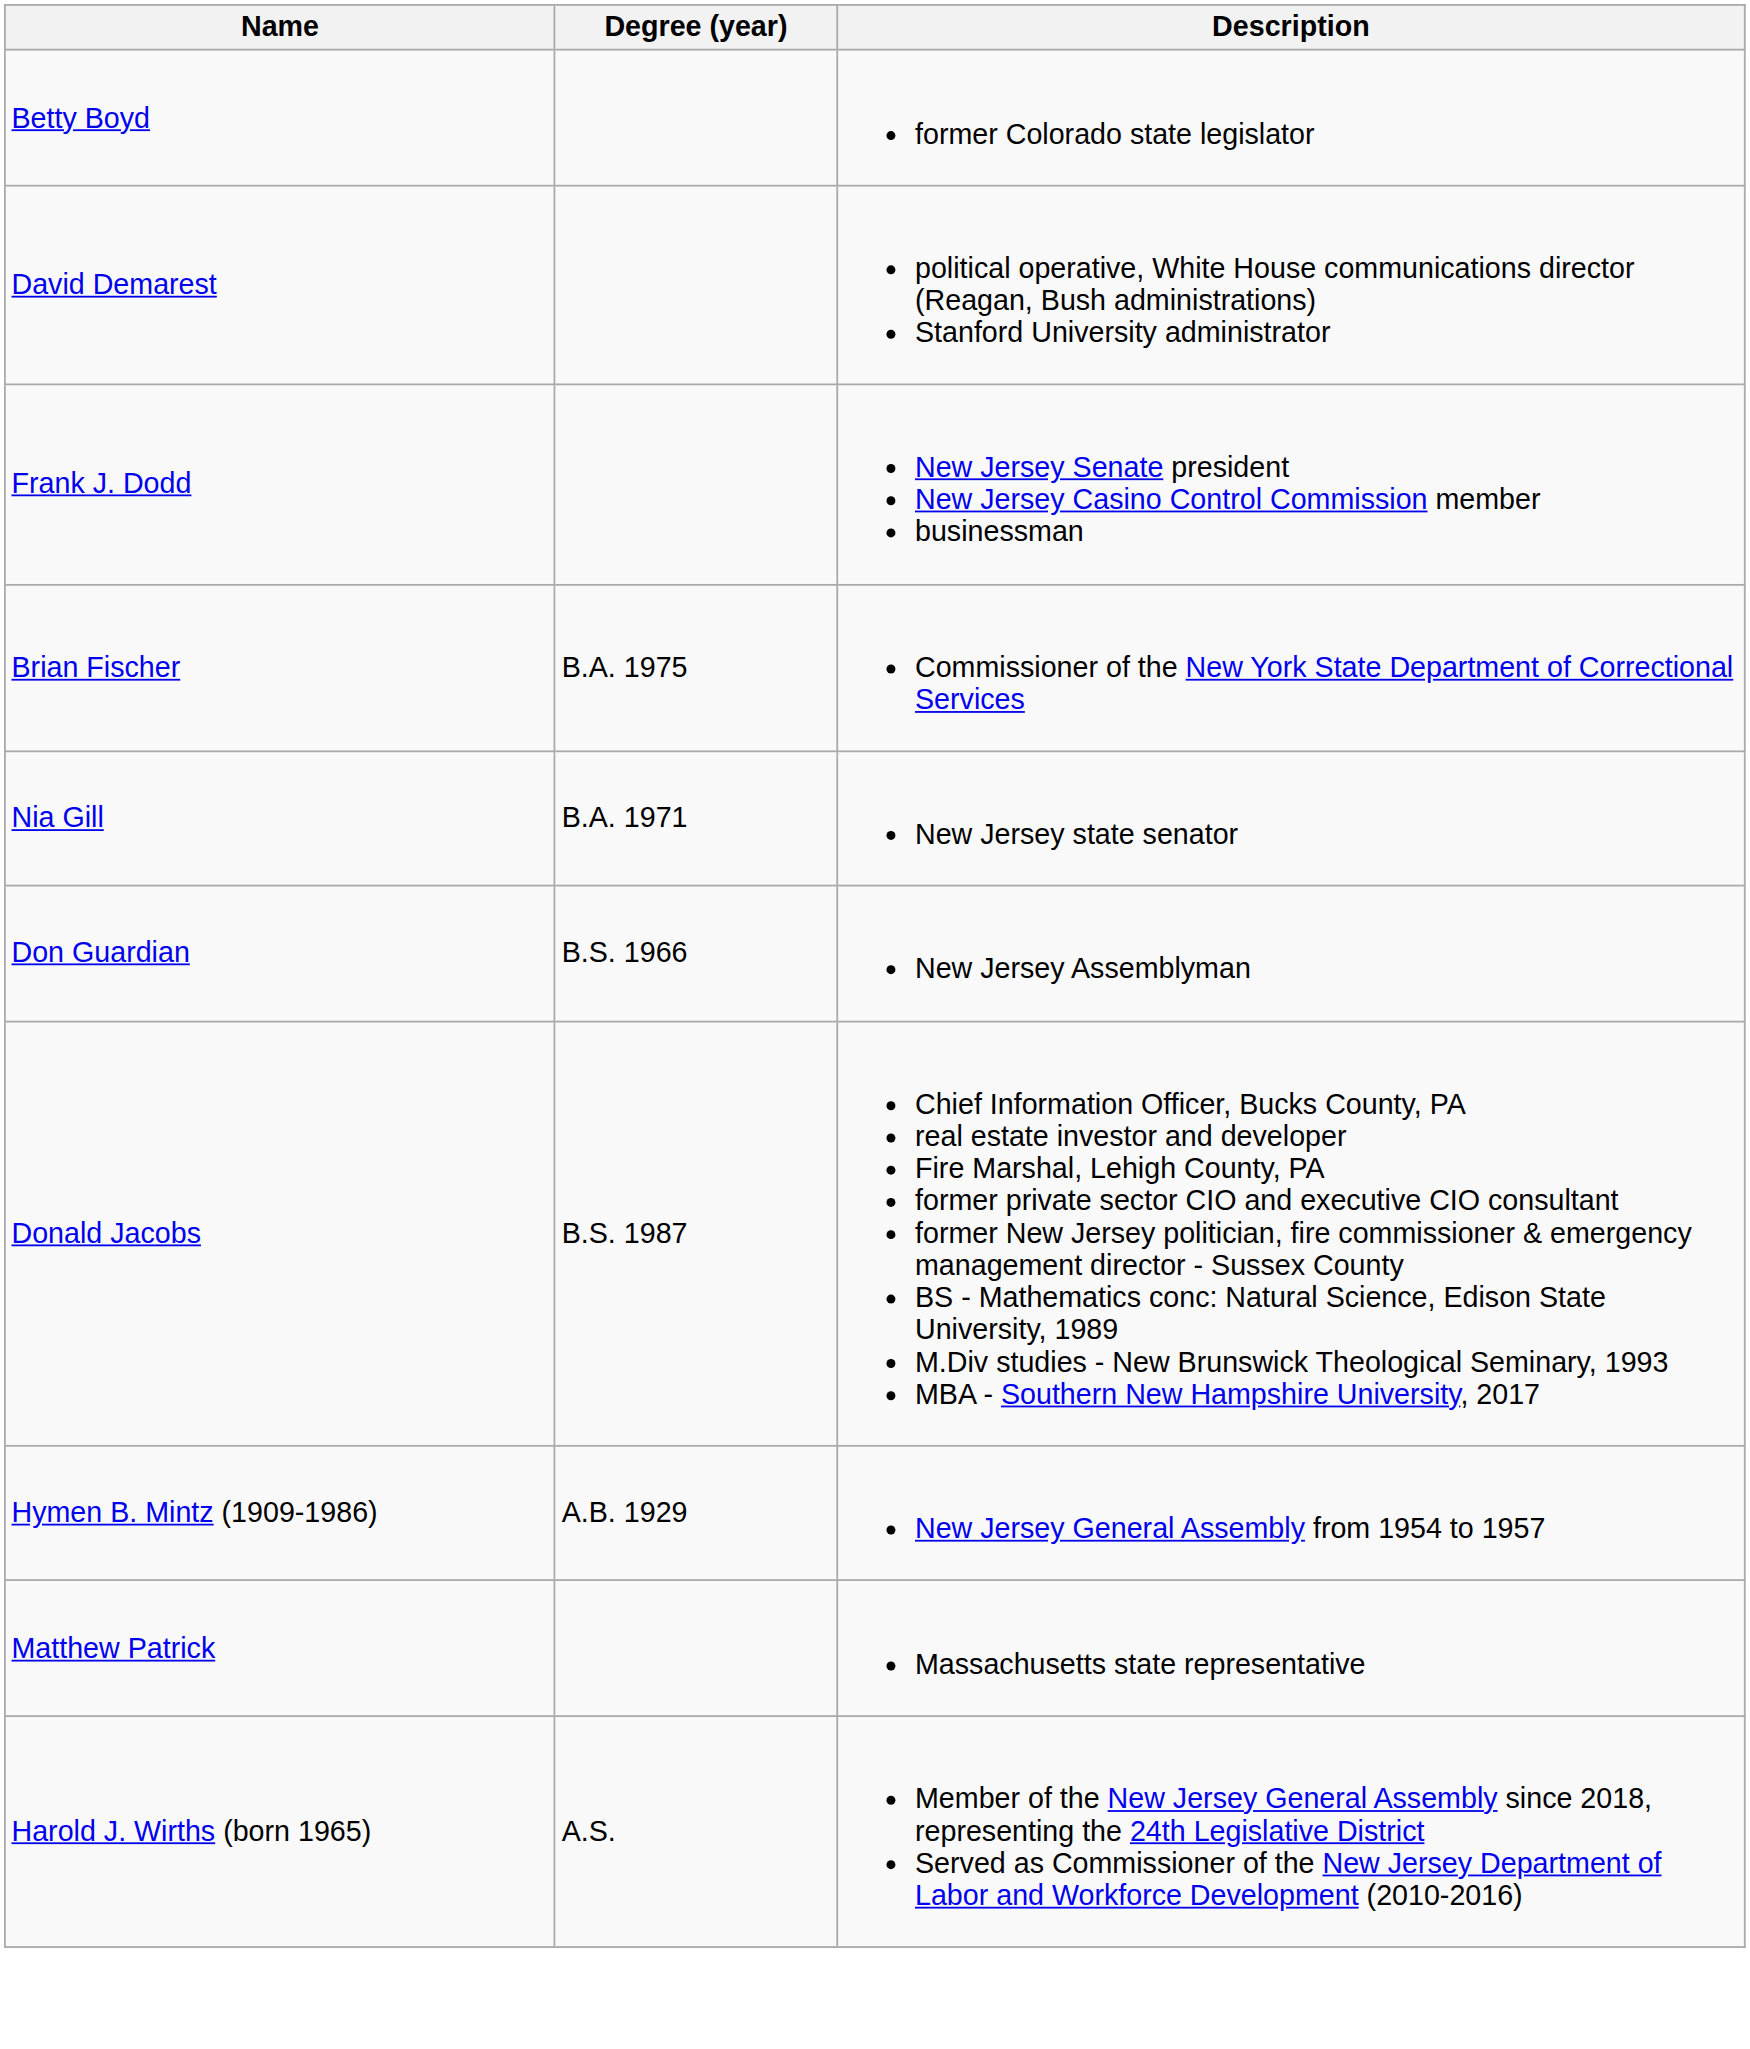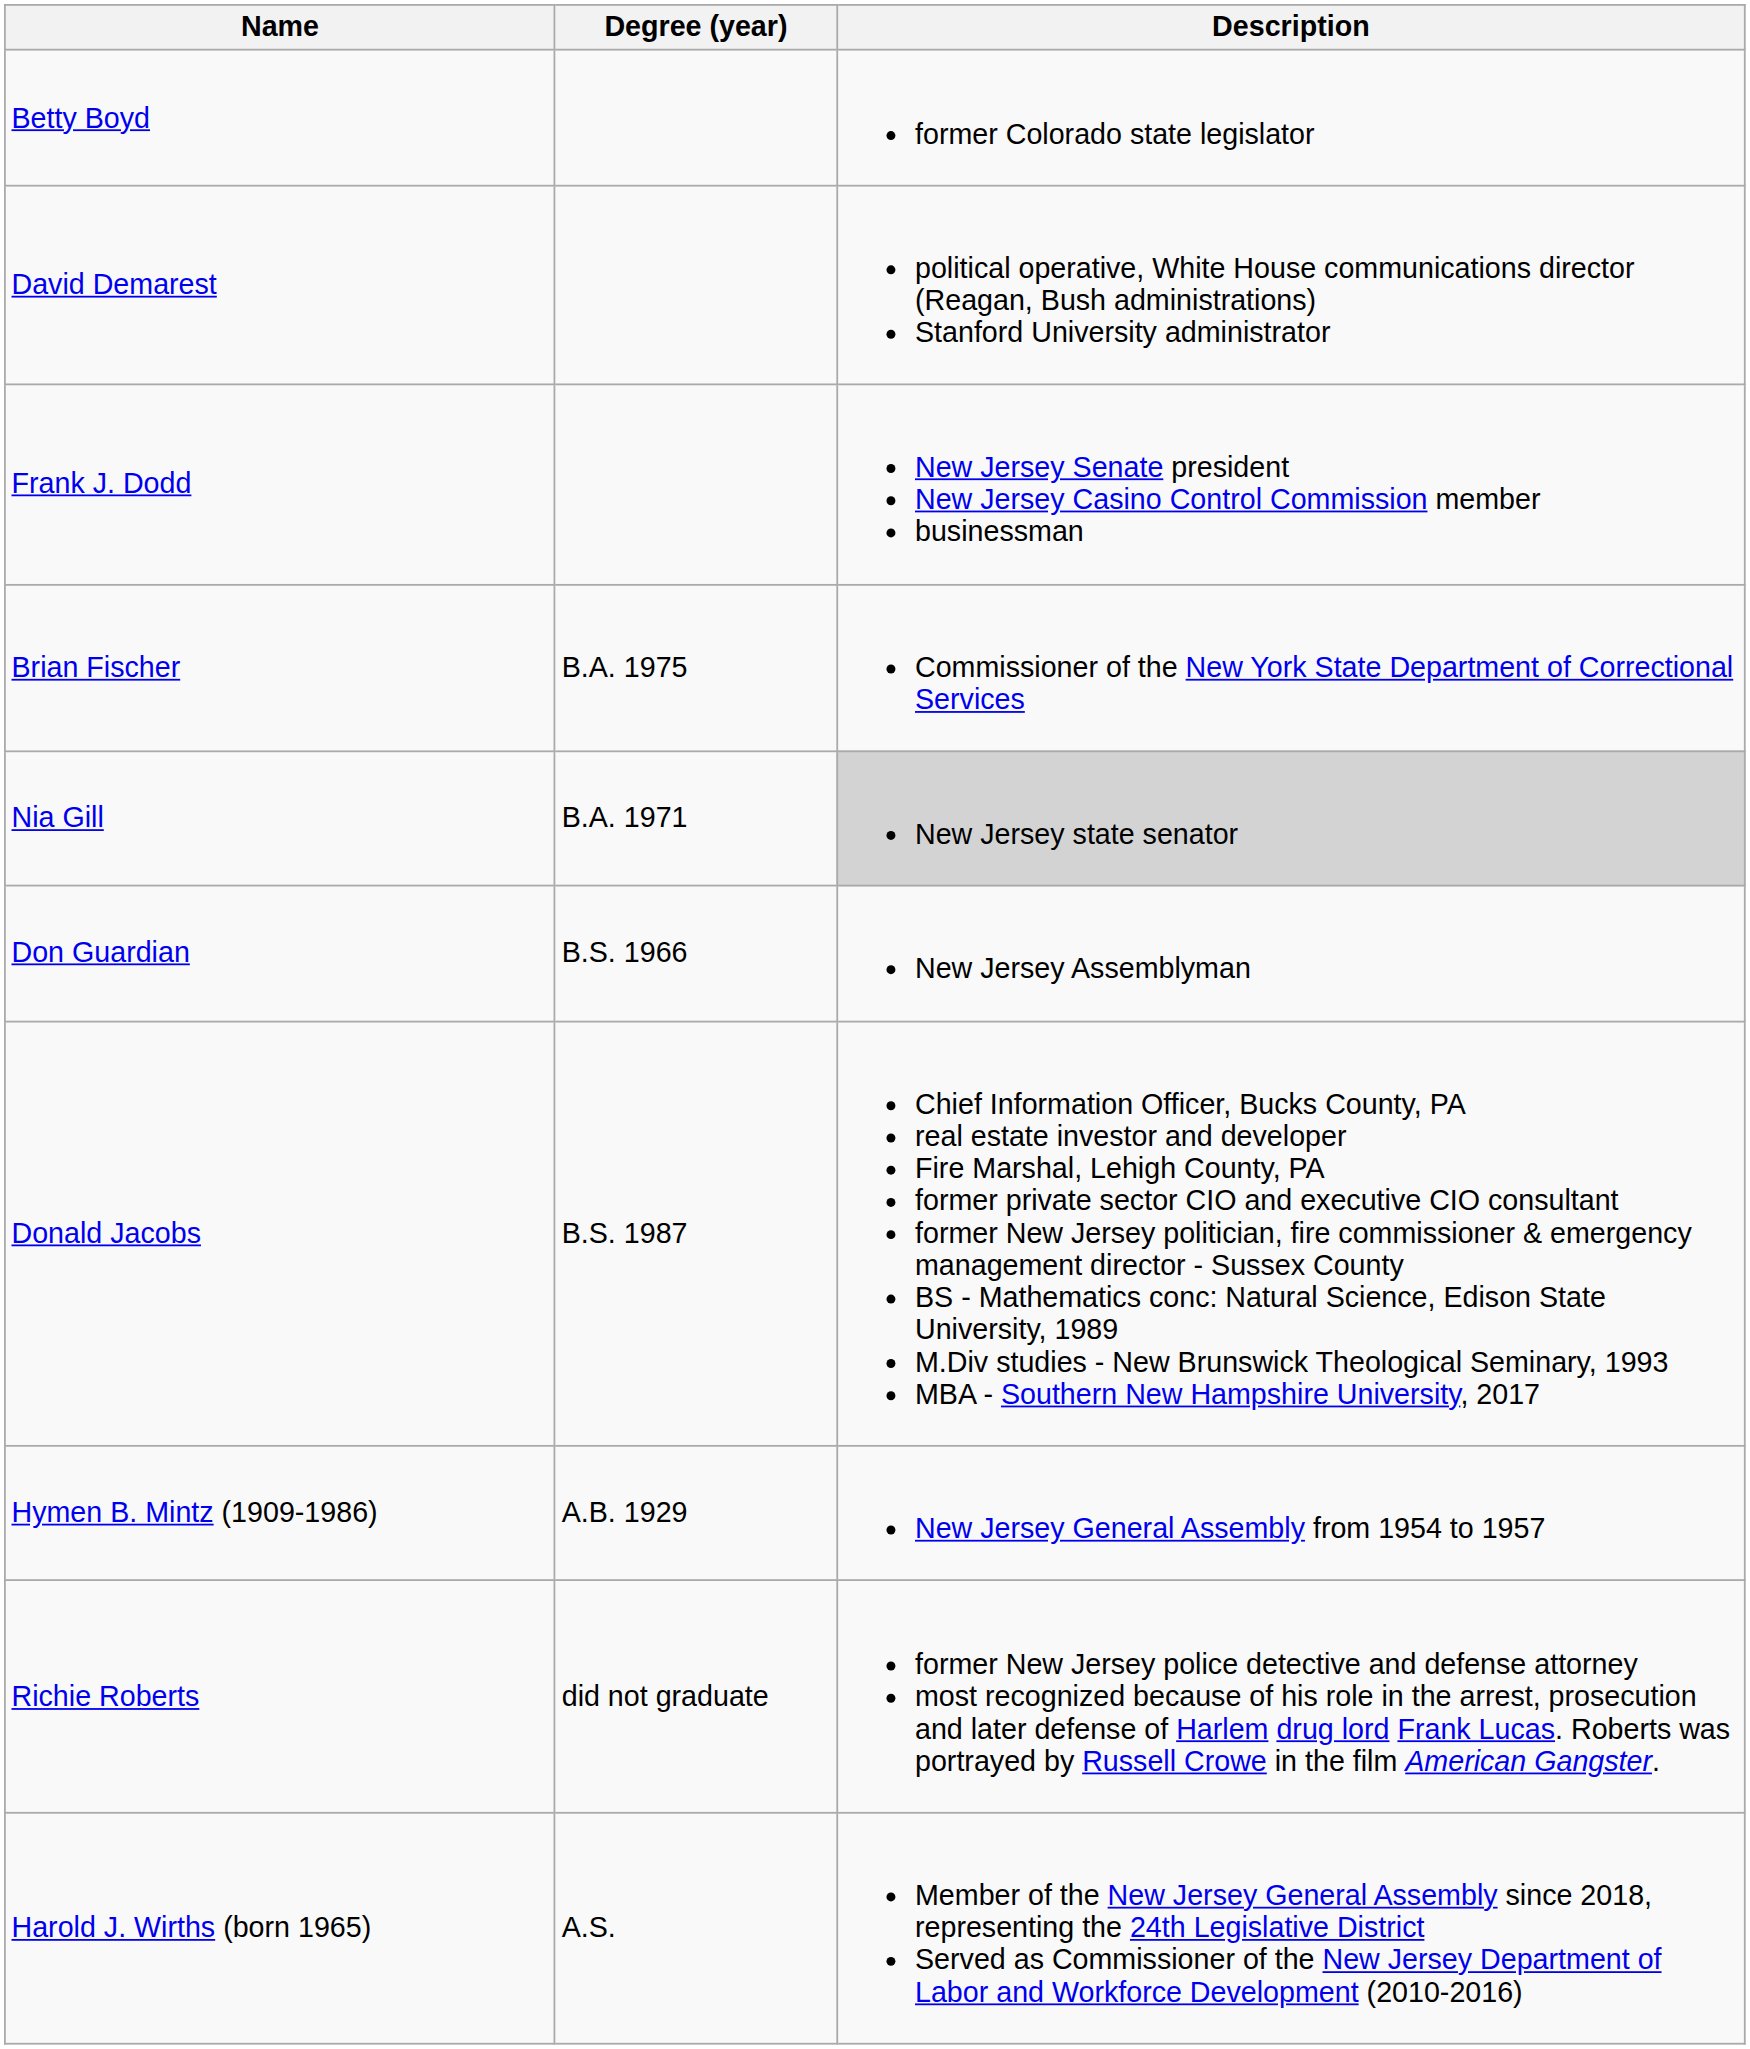 <table class="wikitable" style="text-align:left">
 <tr>
 <th scope="col" width=300>Name</th>
 <th scope="col" width=150>Degree (year)</th>
 <th scope="col" width=500>Description</th>
 </tr>
 <tr>
 <td><a href='#'>Betty Boyd</a></td>
 <td></td>
 <td><br><ul><li>former Colorado state legislator</li></ul></td>
 </tr>
 <tr>
 <td><a href='#'>David Demarest</a></td>
 <td></td>
 <td><br><ul><li>political operative, White House communications director (Reagan, Bush administrations)</li><li>Stanford University administrator</li></ul></td>
 </tr>
 <tr>
 <td><a href='#'>Frank J. Dodd</a></td>
 <td></td>
 <td><br><ul><li><a href='#'>New Jersey Senate</a> president</li><li><a href='#'>New Jersey Casino Control Commission</a> member</li><li>businessman</li></ul></td>
 </tr>
 <tr>
 <td><a href='#'>Brian Fischer</a></td>
 <td>B.A. 1975</td>
 <td><br><ul><li>Commissioner of the <a href='#'>New York State Department of Correctional Services</a></li></ul></td>
 </tr>
 <tr>
 <td><a href='#'>Nia Gill</a></td>
 <td>B.A. 1971</td>
-<td><br><ul><li>New Jersey state senator</li></ul></td>
+<td style="background: lightgrey;"><br><ul><li>New Jersey state senator</li></ul></td>
 </tr>
 <tr>
 <td><a href='#'>Don Guardian</a></td>
 <td>B.S. 1966</td>
 <td><br><ul><li>New Jersey Assemblyman</li></ul></td>
 </tr>
 <tr>
 <td><a href='#'>Donald Jacobs</a></td>
 <td>B.S. 1987</td>
 <td><br><ul><li>Chief Information Officer, Bucks County, PA</li><li>real estate investor and developer</li><li>Fire Marshal, Lehigh County, PA</li><li>former private sector CIO and executive CIO consultant</li><li>former New Jersey politician, fire commissioner & emergency management director - Sussex County</li><li>BS - Mathematics conc: Natural Science, Edison State University, 1989</li><li>M.Div studies - New Brunswick Theological Seminary, 1993</li><li>MBA - <a href='#'>Southern New Hampshire University</a>, 2017</li></ul></td>
 </tr>
 <tr>
 <td><a href='#'>Hymen B. Mintz</a> (1909-1986)</td>
 <td>A.B. 1929</td>
 <td><br><ul><li><a href='#'>New Jersey General Assembly</a> from 1954 to 1957</li></ul></td>
 </tr>
 <tr>
-<td><a href='#'>Matthew Patrick</a></td>
-<td></td>
-<td><br><ul><li>Massachusetts state representative</li></ul></td>
+<td><a href='#'>Richie Roberts</a></td>
+<td>did not graduate</td>
+<td><br><ul><li>former New Jersey police detective and defense attorney</li><li>most recognized because of his role in the arrest, prosecution and later defense of <a href='#'>Harlem</a> <a href='#'>drug lord</a> <a href='#'>Frank Lucas</a>. Roberts was portrayed by <a href='#'>Russell Crowe</a> in the film <em><a href='#'>American Gangster</a></em>.</li></ul></td>
 </tr>
 <tr>
 <td><a href='#'>Harold J. Wirths</a> (born 1965)</td>
 <td>A.S.</td>
 <td><br><ul><li>Member of the <a href='#'>New Jersey General Assembly</a> since 2018, representing the <a href='#'>24th Legislative District</a></li><li>Served as Commissioner of the <a href='#'>New Jersey Department of Labor and Workforce Development</a> (2010-2016)</li></ul></td>
 </tr>
 </table>
